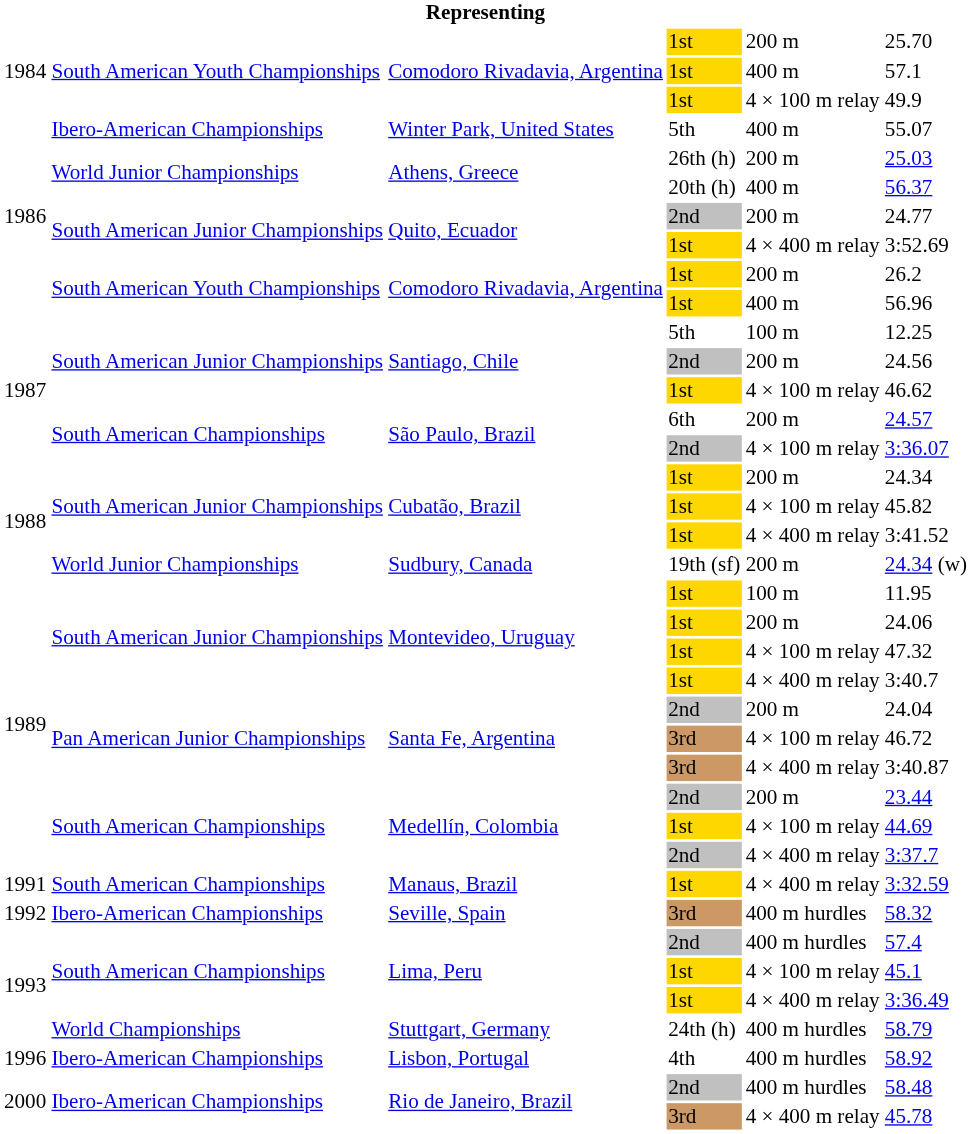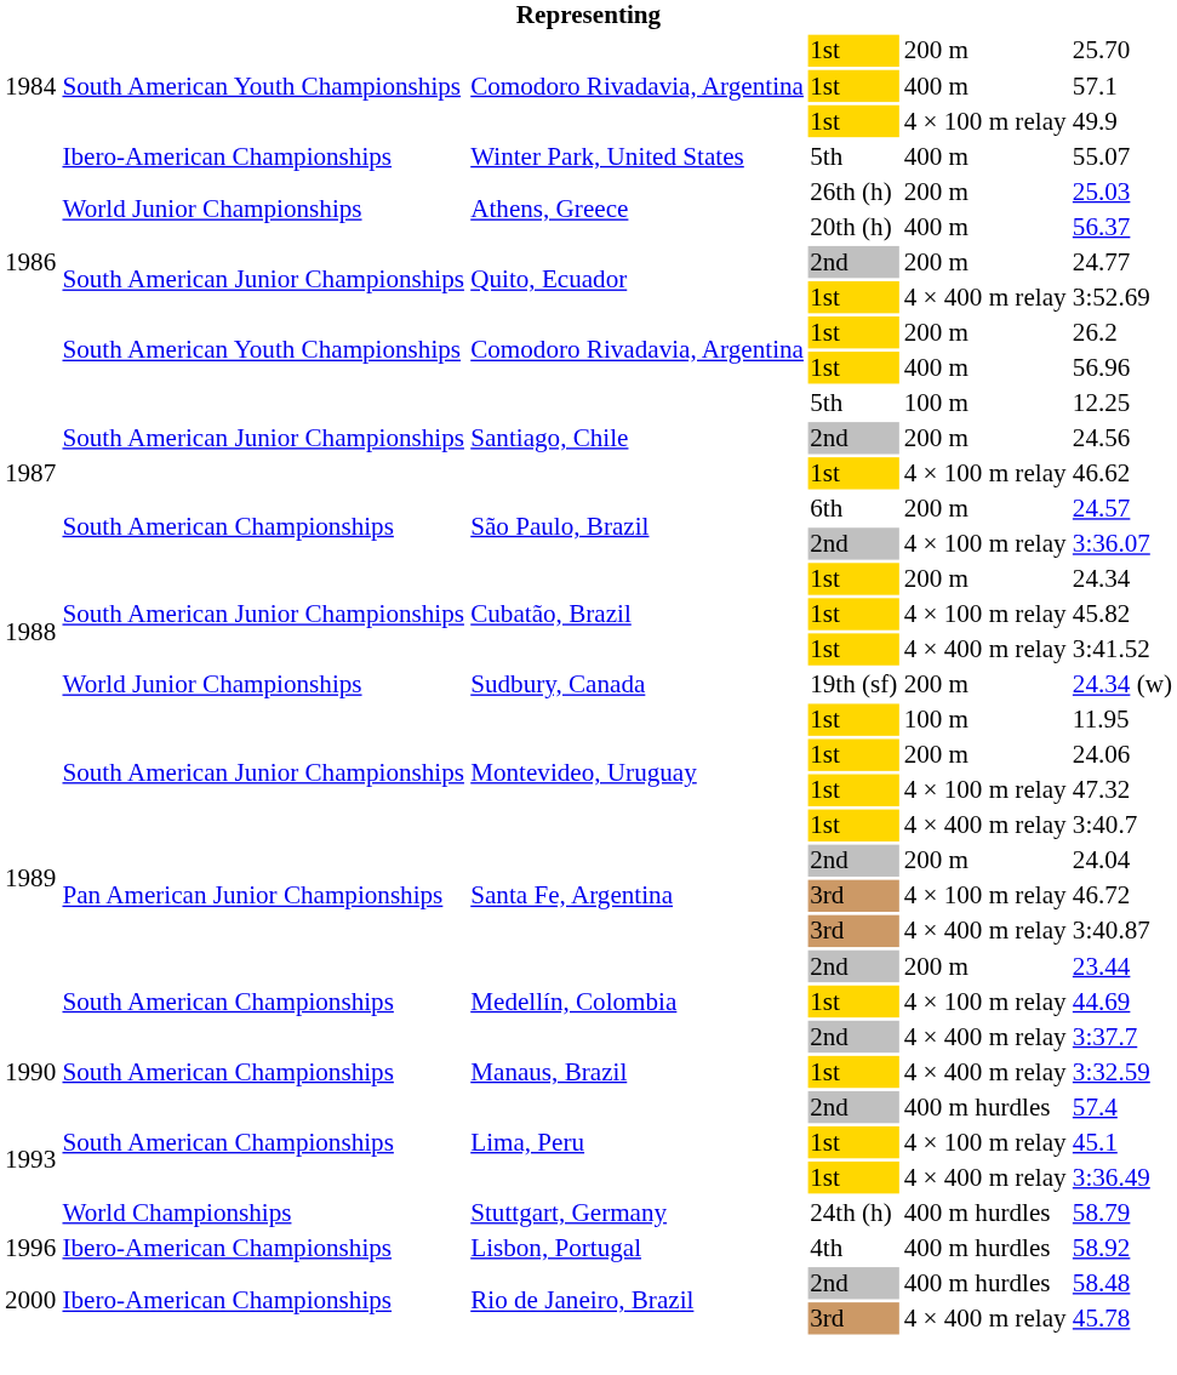 <table>
 <tr>
 <th colspan="6">Representing </th>
 </tr>
 <tr>
 <td rowspan=3>1984</td>
 <td rowspan=3><a href='#'>South American Youth Championships</a></td>
 <td rowspan=3><a href='#'>Comodoro Rivadavia, Argentina</a></td>
 <td bgcolor=gold>1st</td>
 <td>200 m</td>
 <td>25.70</td>
 </tr>
 <tr>
 <td bgcolor=gold>1st</td>
 <td>400 m</td>
 <td>57.1</td>
 </tr>
 <tr>
 <td bgcolor=gold>1st</td>
 <td>4 × 100 m relay</td>
 <td>49.9</td>
 </tr>
 <tr>
 <td rowspan=7>1986</td>
 <td><a href='#'>Ibero-American Championships</a></td>
 <td><a href='#'>Winter Park, United States</a></td>
 <td>5th</td>
 <td>400 m</td>
 <td>55.07</td>
 </tr>
 <tr>
 <td rowspan=2><a href='#'>World Junior Championships</a></td>
 <td rowspan=2><a href='#'>Athens, Greece</a></td>
 <td>26th (h)</td>
 <td>200 m</td>
 <td><a href='#'>25.03</a></td>
 </tr>
 <tr>
 <td>20th (h)</td>
 <td>400 m</td>
 <td><a href='#'>56.37</a></td>
 </tr>
 <tr>
 <td rowspan=2><a href='#'>South American Junior Championships</a></td>
 <td rowspan=2><a href='#'>Quito, Ecuador</a></td>
 <td bgcolor=silver>2nd</td>
 <td>200 m</td>
 <td>24.77</td>
 </tr>
 <tr>
 <td bgcolor=gold>1st</td>
 <td>4 × 400 m relay</td>
 <td>3:52.69</td>
 </tr>
 <tr>
 <td rowspan=2><a href='#'>South American Youth Championships</a></td>
 <td rowspan=2><a href='#'>Comodoro Rivadavia, Argentina</a></td>
 <td bgcolor=gold>1st</td>
 <td>200 m</td>
 <td>26.2</td>
 </tr>
 <tr>
 <td bgcolor=gold>1st</td>
 <td>400 m</td>
 <td>56.96</td>
 </tr>
 <tr>
 <td rowspan=5>1987</td>
 <td rowspan=3><a href='#'>South American Junior Championships</a></td>
 <td rowspan=3><a href='#'>Santiago, Chile</a></td>
 <td>5th</td>
 <td>100 m</td>
 <td>12.25</td>
 </tr>
 <tr>
 <td bgcolor=silver>2nd</td>
 <td>200 m</td>
 <td>24.56</td>
 </tr>
 <tr>
 <td bgcolor=gold>1st</td>
 <td>4 × 100 m relay</td>
 <td>46.62</td>
 </tr>
 <tr>
 <td rowspan=2><a href='#'>South American Championships</a></td>
 <td rowspan=2><a href='#'>São Paulo, Brazil</a></td>
 <td>6th</td>
 <td>200 m</td>
 <td><a href='#'>24.57</a></td>
 </tr>
 <tr>
 <td bgcolor=silver>2nd</td>
 <td>4 × 100 m relay</td>
 <td><a href='#'>3:36.07</a></td>
 </tr>
 <tr>
 <td rowspan=4>1988</td>
 <td rowspan=3><a href='#'>South American Junior Championships</a></td>
 <td rowspan=3><a href='#'>Cubatão, Brazil</a></td>
 <td bgcolor=gold>1st</td>
 <td>200 m</td>
 <td>24.34</td>
 </tr>
 <tr>
 <td bgcolor=gold>1st</td>
 <td>4 × 100 m relay</td>
 <td>45.82</td>
 </tr>
 <tr>
 <td bgcolor=gold>1st</td>
 <td>4 × 400 m relay</td>
 <td>3:41.52</td>
 </tr>
 <tr>
 <td><a href='#'>World Junior Championships</a></td>
 <td><a href='#'>Sudbury, Canada</a></td>
 <td>19th (sf)</td>
 <td>200 m</td>
 <td><a href='#'>24.34</a> (w)</td>
 </tr>
 <tr>
 <td rowspan=10>1989</td>
 <td rowspan=4><a href='#'>South American Junior Championships</a></td>
 <td rowspan=4><a href='#'>Montevideo, Uruguay</a></td>
 <td bgcolor=gold>1st</td>
 <td>100 m</td>
 <td>11.95</td>
 </tr>
 <tr>
 <td bgcolor=gold>1st</td>
 <td>200 m</td>
 <td>24.06</td>
 </tr>
 <tr>
 <td bgcolor=gold>1st</td>
 <td>4 × 100 m relay</td>
 <td>47.32</td>
 </tr>
 <tr>
 <td bgcolor=gold>1st</td>
 <td>4 × 400 m relay</td>
 <td>3:40.7</td>
 </tr>
 <tr>
 <td rowspan=3><a href='#'>Pan American Junior Championships</a></td>
 <td rowspan=3><a href='#'>Santa Fe, Argentina</a></td>
 <td bgcolor=silver>2nd</td>
 <td>200 m</td>
 <td>24.04</td>
 </tr>
 <tr>
 <td bgcolor=cc9966>3rd</td>
 <td>4 × 100 m relay</td>
 <td>46.72</td>
 </tr>
 <tr>
 <td bgcolor=cc9966>3rd</td>
 <td>4 × 400 m relay</td>
 <td>3:40.87</td>
 </tr>
 <tr>
 <td rowspan=3><a href='#'>South American Championships</a></td>
 <td rowspan=3><a href='#'>Medellín, Colombia</a></td>
 <td bgcolor=silver>2nd</td>
 <td>200 m</td>
 <td><a href='#'>23.44</a></td>
 </tr>
 <tr>
 <td bgcolor=gold>1st</td>
 <td>4 × 100 m relay</td>
 <td><a href='#'>44.69</a></td>
 </tr>
 <tr>
 <td bgcolor=silver>2nd</td>
 <td>4 × 400 m relay</td>
 <td><a href='#'>3:37.7</a></td>
 </tr>
 <tr>
-<td>1991</td>
+<td>1990</td>
 <td><a href='#'>South American Championships</a></td>
 <td><a href='#'>Manaus, Brazil</a></td>
 <td bgcolor=gold>1st</td>
 <td>4 × 400 m relay</td>
 <td><a href='#'>3:32.59</a></td>
-</tr>
-<tr>
-<td>1992</td>
-<td><a href='#'>Ibero-American Championships</a></td>
-<td><a href='#'>Seville, Spain</a></td>
-<td bgcolor=cc9966>3rd</td>
-<td>400 m hurdles</td>
-<td><a href='#'>58.32</a></td>
 </tr>
 <tr>
 <td rowspan=4>1993</td>
 <td rowspan=3><a href='#'>South American Championships</a></td>
 <td rowspan=3><a href='#'>Lima, Peru</a></td>
 <td bgcolor=silver>2nd</td>
 <td>400 m hurdles</td>
 <td><a href='#'>57.4</a></td>
 </tr>
 <tr>
 <td bgcolor=gold>1st</td>
 <td>4 × 100 m relay</td>
 <td><a href='#'>45.1</a></td>
 </tr>
 <tr>
 <td bgcolor=gold>1st</td>
 <td>4 × 400 m relay</td>
 <td><a href='#'>3:36.49</a></td>
 </tr>
 <tr>
 <td><a href='#'>World Championships</a></td>
 <td><a href='#'>Stuttgart, Germany</a></td>
 <td>24th (h)</td>
 <td>400 m hurdles</td>
 <td><a href='#'>58.79</a></td>
 </tr>
 <tr>
 <td>1996</td>
 <td><a href='#'>Ibero-American Championships</a></td>
 <td><a href='#'>Lisbon, Portugal</a></td>
 <td>4th</td>
 <td>400 m hurdles</td>
 <td><a href='#'>58.92</a></td>
 </tr>
 <tr>
 <td rowspan=2>2000</td>
 <td rowspan=2><a href='#'>Ibero-American Championships</a></td>
 <td rowspan=2><a href='#'>Rio de Janeiro, Brazil</a></td>
 <td bgcolor=silver>2nd</td>
 <td>400 m hurdles</td>
 <td><a href='#'>58.48</a></td>
 </tr>
 <tr>
 <td bgcolor=cc9966>3rd</td>
 <td>4 × 400 m relay</td>
 <td><a href='#'>45.78</a></td>
 </tr>
 </table>
